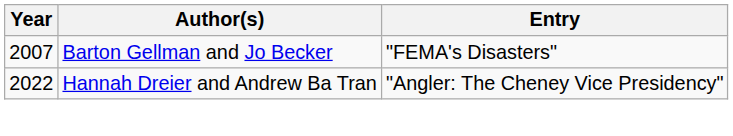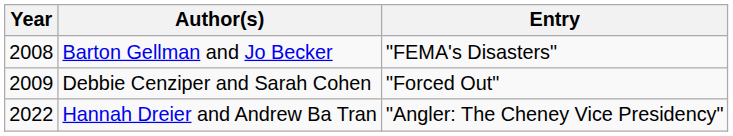 <table class="wikitable">
 <tr>
 <th>Year</th>
 <th>Author(s)</th>
 <th>Entry</th>
 </tr>
 <tr>
-<td>2007</td>
+<td>2008</td>
 <td><a href='#'>Barton Gellman</a> and <a href='#'>Jo Becker</a></td>
 <td>"FEMA's Disasters"</td>
+</tr>
+<tr>
+<td>2009</td>
+<td>Debbie Cenziper and Sarah Cohen</td>
+<td>"Forced Out"</td>
 </tr>
 <tr>
 <td>2022</td>
 <td><a href='#'>Hannah Dreier</a> and Andrew Ba Tran</td>
 <td>"Angler: The Cheney Vice Presidency"</td>
 </tr>
 </table>
